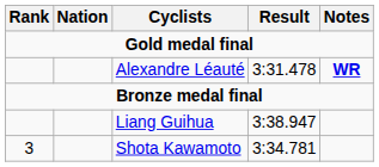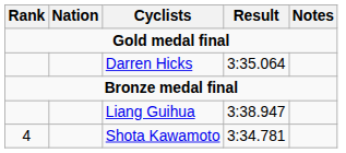 <table class="wikitable sortable" style="text-align:center;">
 <tr>
 <th>Rank</th>
 <th>Nation</th>
 <th class="unsortable">Cyclists</th>
 <th>Result</th>
 <th class="unsortable">Notes</th>
 </tr>
 <tr>
 <td colspan=5><strong>Gold medal final</strong></td>
 </tr>
 <tr>
 <td></td>
 <td align=left></td>
-<td align=left><a href='#'>Alexandre Léauté</a></td>
-<td>3:31.478</td>
-<td><strong><a href='#'>WR</a></strong></td>
+<td align=left><a href='#'>Darren Hicks</a></td>
+<td>3:35.064</td>
+<td></td>
 </tr>
 <tr>
 <td colspan=5><strong>Bronze medal final</strong></td>
 </tr>
 <tr>
 <td></td>
 <td align=left></td>
 <td align=left><a href='#'>Liang Guihua</a></td>
 <td>3:38.947</td>
 <td></td>
 </tr>
 <tr>
-<td>3</td>
+<td>4</td>
 <td align=left></td>
 <td align=left><a href='#'>Shota Kawamoto</a></td>
 <td>3:34.781</td>
 <td></td>
 </tr>
 </table>
